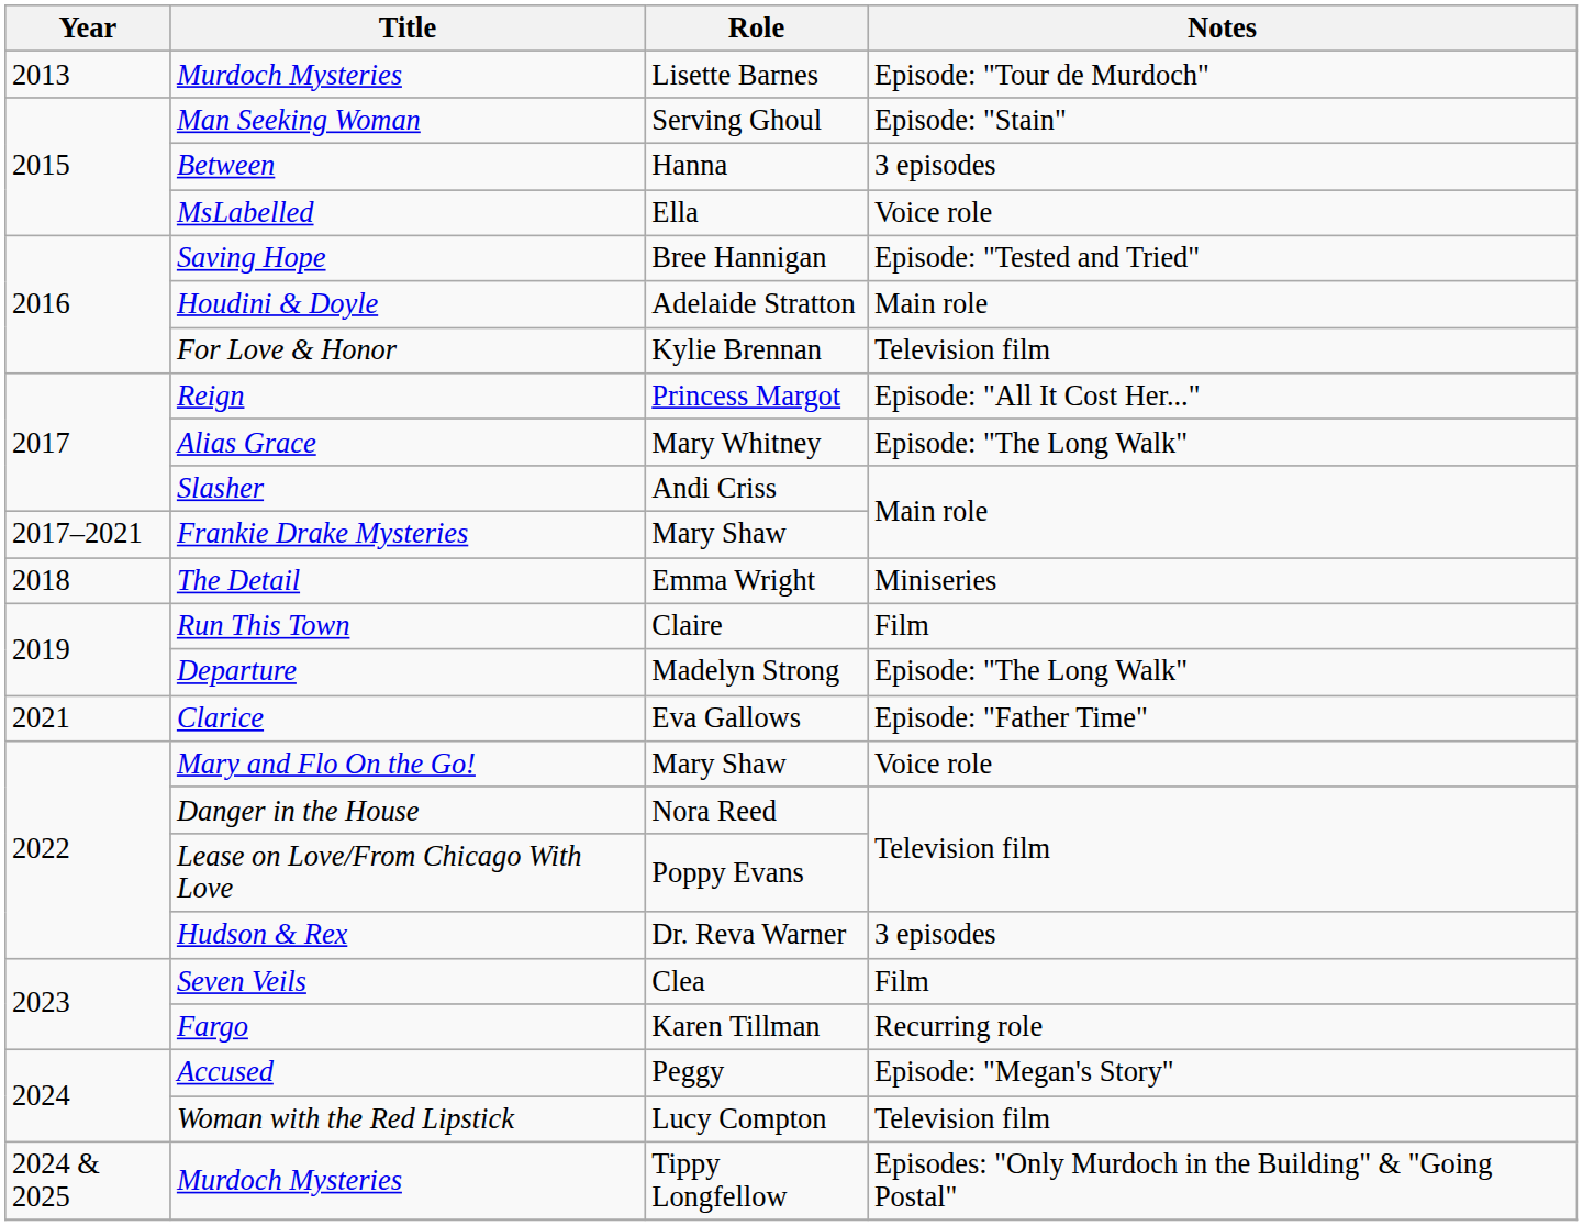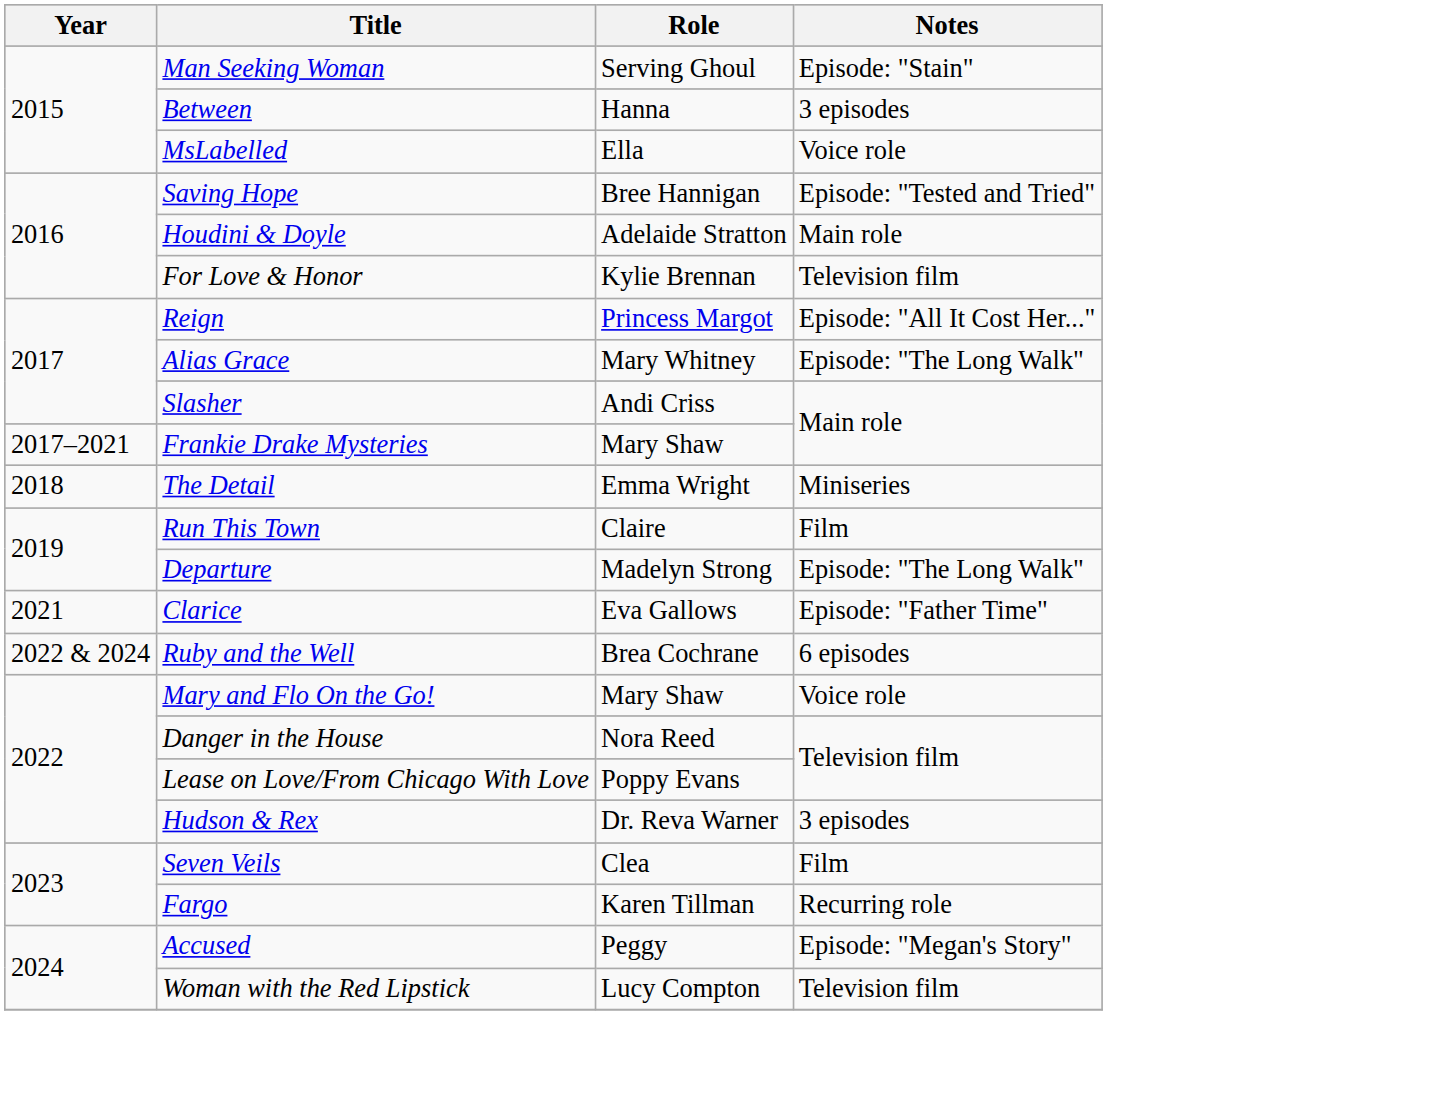 <table class="wikitable sortable">
 <tr>
 <th>Year</th>
 <th>Title</th>
 <th>Role</th>
 <th class="unsortable">Notes</th>
-</tr>
-<tr>
-<td>2013</td>
-<td><em><a href='#'>Murdoch Mysteries</a></em></td>
-<td>Lisette Barnes</td>
-<td>Episode: "Tour de Murdoch"</td>
 </tr>
 <tr>
 <td rowspan=3>2015</td>
 <td><em><a href='#'>Man Seeking Woman</a></em></td>
 <td>Serving Ghoul</td>
 <td>Episode: "Stain"</td>
 </tr>
 <tr>
 <td><em><a href='#'>Between</a></em></td>
 <td>Hanna</td>
 <td>3 episodes</td>
 </tr>
 <tr>
 <td><em><a href='#'>MsLabelled</a></em></td>
 <td>Ella</td>
 <td>Voice role</td>
 </tr>
 <tr>
 <td rowspan=3>2016</td>
 <td><em><a href='#'>Saving Hope</a></em></td>
 <td>Bree Hannigan</td>
 <td>Episode: "Tested and Tried"</td>
 </tr>
 <tr>
 <td><em><a href='#'>Houdini & Doyle</a></em></td>
 <td>Adelaide Stratton</td>
 <td>Main role</td>
 </tr>
 <tr>
 <td><em>For Love & Honor</em></td>
 <td>Kylie Brennan</td>
 <td>Television film</td>
 </tr>
 <tr>
 <td rowspan=3>2017</td>
 <td><em><a href='#'>Reign</a></em></td>
 <td><a href='#'>Princess Margot</a></td>
 <td>Episode: "All It Cost Her..."</td>
 </tr>
 <tr>
 <td><em><a href='#'>Alias Grace</a></em></td>
 <td>Mary Whitney</td>
 <td>Episode: "The Long Walk"</td>
 </tr>
 <tr>
 <td><em><a href='#'>Slasher</a></em></td>
 <td>Andi Criss</td>
 <td rowspan=2>Main role</td>
 </tr>
 <tr>
 <td>2017–2021</td>
 <td><em><a href='#'>Frankie Drake Mysteries</a></em></td>
 <td>Mary Shaw</td>
 </tr>
 <tr>
 <td>2018</td>
 <td data-sort-value="Detail, The"><em><a href='#'>The Detail</a></em></td>
 <td>Emma Wright</td>
 <td>Miniseries</td>
 </tr>
 <tr>
 <td rowspan=2>2019</td>
 <td><em><a href='#'>Run This Town</a></em></td>
 <td>Claire</td>
 <td>Film</td>
 </tr>
 <tr>
 <td><em><a href='#'>Departure</a></em></td>
 <td>Madelyn Strong</td>
 <td>Episode: "The Long Walk"</td>
 </tr>
 <tr>
 <td>2021</td>
 <td><em><a href='#'>Clarice</a></em></td>
 <td>Eva Gallows</td>
 <td>Episode: "Father Time"</td>
 </tr>
 <tr>
+<td>2022 & 2024</td>
+<td><em><a href='#'>Ruby and the Well</a></em></td>
+<td>Brea Cochrane</td>
+<td>6 episodes</td>
+</tr>
+<tr>
 <td rowspan=4>2022</td>
 <td><em><a href='#'>Mary and Flo On the Go!</a></em></td>
 <td>Mary Shaw</td>
 <td>Voice role</td>
 </tr>
 <tr>
 <td><em>Danger in the House</em></td>
 <td>Nora Reed</td>
 <td rowspan=2>Television film</td>
 </tr>
 <tr>
 <td><em>Lease on Love/From Chicago With Love</em></td>
 <td>Poppy Evans</td>
 </tr>
 <tr>
 <td><em><a href='#'>Hudson & Rex</a></em></td>
 <td>Dr. Reva Warner</td>
 <td>3 episodes</td>
 </tr>
 <tr>
 <td rowspan=2>2023</td>
 <td><em><a href='#'>Seven Veils</a></em></td>
 <td>Clea</td>
 <td>Film</td>
 </tr>
 <tr>
 <td><em><a href='#'>Fargo</a></em></td>
 <td>Karen Tillman</td>
 <td>Recurring role</td>
 </tr>
 <tr>
 <td rowspan=2>2024</td>
 <td><em><a href='#'>Accused</a></em></td>
 <td>Peggy</td>
 <td>Episode: "Megan's Story"</td>
 </tr>
 <tr>
 <td><em>Woman with the Red Lipstick</em></td>
 <td>Lucy Compton</td>
 <td>Television film</td>
 </tr>
 <tr>
-<td>2024 & 2025</td>
-<td><em><a href='#'>Murdoch Mysteries</a></em></td>
-<td>Tippy Longfellow</td>
-<td>Episodes: "Only Murdoch in the Building" & "Going Postal"</td>
-</tr>
-<tr>
 </tr>
 </table>
